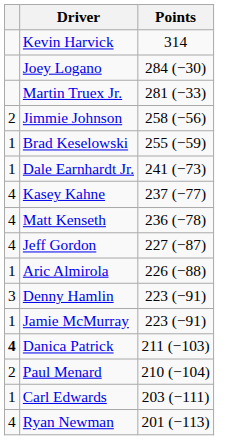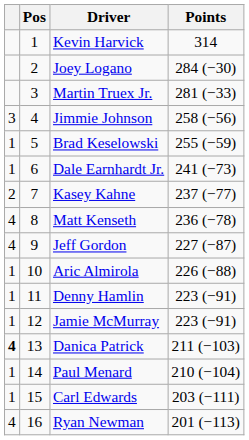 <table class="wikitable" style="font-size: 95%;">
 <tr>
 <th></th>
+<th>Pos</th>
 <th>Driver</th>
 <th>Points</th>
 </tr>
 <tr>
 <td align="left"></td>
+<td style="text-align:center;">1</td>
 <td><a href='#'>Kevin Harvick</a></td>
 <td style="text-align:center;">314</td>
 </tr>
 <tr>
 <td align="left"></td>
+<td style="text-align:center;">2</td>
 <td><a href='#'>Joey Logano</a></td>
 <td style="text-align:center;">284 (−30)</td>
 </tr>
 <tr>
 <td align="left"></td>
+<td style="text-align:center;">3</td>
 <td><a href='#'>Martin Truex Jr.</a></td>
 <td style="text-align:center;">281 (−33)</td>
 </tr>
 <tr>
-<td align="left"> 2</td>
+<td align="left"> 3</td>
+<td style="text-align:center;">4</td>
 <td><a href='#'>Jimmie Johnson</a></td>
 <td style="text-align:center;">258 (−56)</td>
 </tr>
 <tr>
 <td align="left"> 1</td>
+<td style="text-align:center;">5</td>
 <td><a href='#'>Brad Keselowski</a></td>
 <td style="text-align:center;">255 (−59)</td>
 </tr>
 <tr>
 <td align="left"> 1</td>
+<td style="text-align:center;">6</td>
 <td><a href='#'>Dale Earnhardt Jr.</a></td>
 <td style="text-align:center;">241 (−73)</td>
 </tr>
 <tr>
-<td align="left"> 4</td>
+<td align="left"> 2</td>
+<td style="text-align:center;">7</td>
 <td><a href='#'>Kasey Kahne</a></td>
 <td style="text-align:center;">237 (−77)</td>
 </tr>
 <tr>
 <td align="left"> 4</td>
+<td style="text-align:center;">8</td>
 <td><a href='#'>Matt Kenseth</a></td>
 <td style="text-align:center;">236 (−78)</td>
 </tr>
 <tr>
 <td align="left"> 4</td>
+<td style="text-align:center;">9</td>
 <td><a href='#'>Jeff Gordon</a></td>
 <td style="text-align:center;">227 (−87)</td>
 </tr>
 <tr>
 <td align="left"> 1</td>
+<td style="text-align:center;">10</td>
 <td><a href='#'>Aric Almirola</a></td>
 <td style="text-align:center;">226 (−88)</td>
 </tr>
 <tr>
-<td align="left"> 3</td>
+<td align="left"> 1</td>
+<td style="text-align:center;">11</td>
 <td><a href='#'>Denny Hamlin</a></td>
 <td style="text-align:center;">223 (−91)</td>
 </tr>
 <tr>
 <td align="left"> 1</td>
+<td style="text-align:center;">12</td>
 <td><a href='#'>Jamie McMurray</a></td>
 <td style="text-align:center;">223 (−91)</td>
 </tr>
 <tr>
 <td align="left"><strong> 4</strong></td>
+<td style="text-align:center;">13</td>
 <td><a href='#'>Danica Patrick</a></td>
 <td style="text-align:center;">211 (−103)</td>
 </tr>
 <tr>
-<td align="left"> 2</td>
+<td align="left"> 1</td>
+<td style="text-align:center;">14</td>
 <td><a href='#'>Paul Menard</a></td>
 <td style="text-align:center;">210 (−104)</td>
 </tr>
 <tr>
 <td align="left"> 1</td>
+<td style="text-align:center;">15</td>
 <td><a href='#'>Carl Edwards</a></td>
 <td style="text-align:center;">203 (−111)</td>
 </tr>
 <tr>
 <td align="left"> 4</td>
+<td style="text-align:center;">16</td>
 <td><a href='#'>Ryan Newman</a></td>
 <td style="text-align:center;">201 (−113)</td>
 </tr>
 </table>
